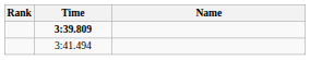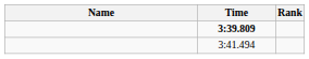 <table class="wikitable" style="text-align:center;">
 <tr>
+<th style="width:18em">Name</th>
+<th style="width:7em">Time</th>
 <th>Rank</th>
-<th style="width:7em">Time</th>
-<th style="width:18em">Name</th>
 </tr>
 <tr>
+<td align=left><br><em></em></td>
+<td><strong>3:39.809</strong></td>
 <td></td>
-<td><strong>3:39.809</strong></td>
-<td align=left><br><em></em></td>
 </tr>
 <tr>
+<td align=left><br><em></em></td>
+<td>3:41.494</td>
 <td></td>
-<td>3:41.494</td>
-<td align=left><br><em></em></td>
 </tr>
 </table>
